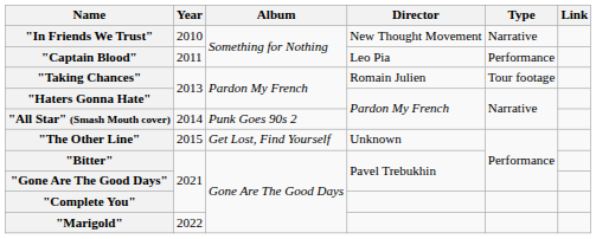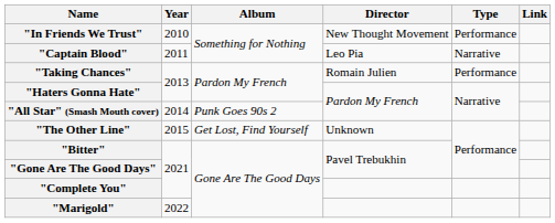 <table class="wikitable plainrowheaders">
 <tr>
 <th>Name</th>
 <th>Year</th>
 <th>Album</th>
 <th>Director</th>
 <th>Type</th>
 <th>Link</th>
 </tr>
 <tr>
 <th scope="row">"In Friends We Trust"</th>
 <td>2010</td>
 <td rowspan=2><em>Something for Nothing</em></td>
 <td>New Thought Movement</td>
-<td>Narrative</td>
+<td>Performance</td>
 <td></td>
 </tr>
 <tr>
 <th scope="row">"Captain Blood"</th>
 <td>2011</td>
 <td>Leo Pia</td>
-<td>Performance</td>
+<td>Narrative</td>
 <td></td>
 </tr>
 <tr>
 <th scope="row">"Taking Chances"</th>
 <td rowspan=2>2013</td>
 <td rowspan=2><em>Pardon My French</em></td>
 <td>Romain Julien</td>
-<td>Tour footage</td>
+<td>Performance</td>
 <td></td>
 </tr>
 <tr>
 <th scope="row">"Haters Gonna Hate"</th>
 <td rowspan=2><em>Pardon My French</em></td>
 <td rowspan=2>Narrative</td>
 <td></td>
 </tr>
 <tr>
 <th scope="row">"All Star" <small>(Smash Mouth cover)</small></th>
 <td>2014</td>
 <td><em>Punk Goes 90s 2</em></td>
 <td></td>
 </tr>
 <tr>
 <th scope="row">"The Other Line"</th>
 <td>2015</td>
 <td><em>Get Lost, Find Yourself</em></td>
 <td>Unknown</td>
 <td rowspan=3>Performance</td>
 <td></td>
 </tr>
 <tr>
 <th scope="row">"Bitter"</th>
 <td rowspan=3>2021</td>
 <td rowspan=4><em>Gone Are The Good Days</em></td>
 <td rowspan=2>Pavel Trebukhin</td>
 <td></td>
 </tr>
 <tr>
 <th scope="row">"Gone Are The Good Days"</th>
 <td></td>
 </tr>
 <tr>
 <th scope="row">"Complete You"</th>
 <td></td>
 <td></td>
 <td></td>
 </tr>
 <tr>
 <th scope="row">"Marigold"</th>
 <td>2022</td>
 <td></td>
 <td></td>
 <td></td>
 </tr>
 </table>
